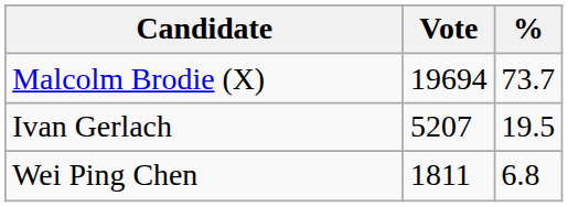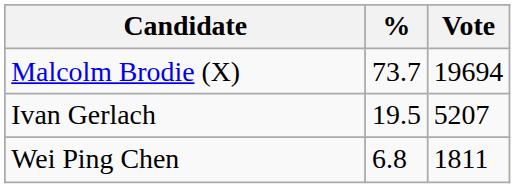 <table class="wikitable">
 <tr>
 <th bgcolor="#DDDDFF" width="200px">Candidate</th>
+<th bgcolor="#DDDDFF">%</th>
 <th bgcolor="#DDDDFF">Vote</th>
-<th bgcolor="#DDDDFF">%</th>
 </tr>
 <tr>
 <td><a href='#'>Malcolm Brodie</a> (X)</td>
+<td>73.7</td>
 <td>19694</td>
-<td>73.7</td>
 </tr>
 <tr>
 <td>Ivan Gerlach</td>
+<td>19.5</td>
 <td>5207</td>
-<td>19.5</td>
 </tr>
 <tr>
 <td>Wei Ping Chen</td>
+<td>6.8</td>
 <td>1811</td>
-<td>6.8</td>
 </tr>
 </table>
